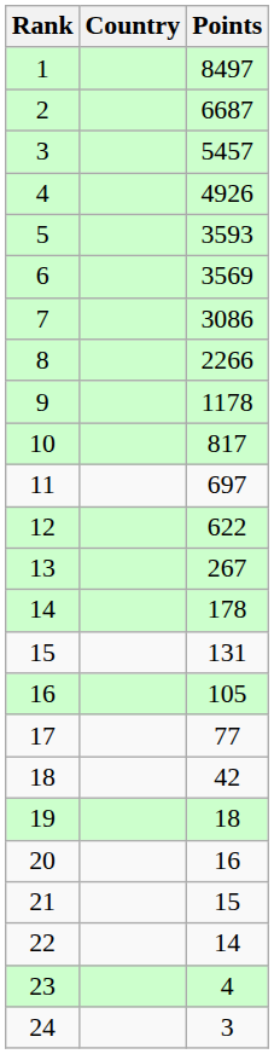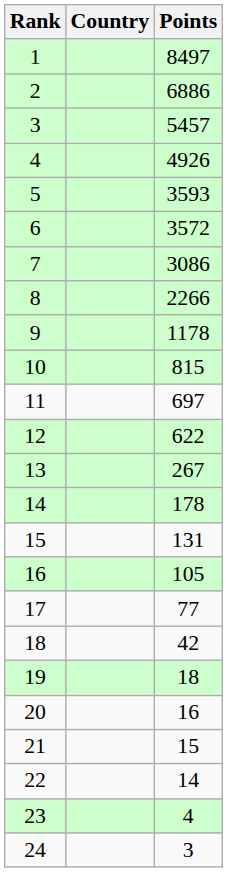 <table class="wikitable sortable" style="text-align:center">
 <tr>
 <th>Rank</th>
 <th>Country</th>
 <th>Points</th>
 </tr>
 <tr bgcolor=ccffcc>
 <td>1</td>
 <td align=left></td>
 <td>8497</td>
 </tr>
 <tr bgcolor=ccffcc>
 <td>2</td>
 <td align=left></td>
-<td>6687</td>
+<td>6886</td>
 </tr>
 <tr bgcolor=ccffcc>
 <td>3</td>
 <td align=left></td>
 <td>5457</td>
 </tr>
 <tr bgcolor=ccffcc>
 <td>4</td>
 <td align=left></td>
 <td>4926</td>
 </tr>
 <tr bgcolor=ccffcc>
 <td>5</td>
 <td align=left></td>
 <td>3593</td>
 </tr>
 <tr bgcolor=ccffcc>
 <td>6</td>
 <td align=left></td>
-<td>3569</td>
+<td>3572</td>
 </tr>
 <tr bgcolor=ccffcc>
 <td>7</td>
 <td align=left></td>
 <td>3086</td>
 </tr>
 <tr bgcolor=ccffcc>
 <td>8</td>
 <td align=left></td>
 <td>2266</td>
 </tr>
 <tr bgcolor=ccffcc>
 <td>9</td>
 <td align=left></td>
 <td>1178</td>
 </tr>
 <tr bgcolor=ccffcc>
 <td>10</td>
 <td align=left></td>
-<td>817</td>
+<td>815</td>
 </tr>
 <tr>
 <td>11</td>
 <td align=left></td>
 <td>697</td>
 </tr>
 <tr bgcolor=ccffcc>
 <td>12</td>
 <td align=left></td>
 <td>622</td>
 </tr>
 <tr bgcolor=ccffcc>
 <td>13</td>
 <td align=left></td>
 <td>267</td>
 </tr>
 <tr bgcolor=ccffcc>
 <td>14</td>
 <td align=left></td>
 <td>178</td>
 </tr>
 <tr>
 <td>15</td>
 <td align=left></td>
 <td>131</td>
 </tr>
 <tr bgcolor=ccffcc>
 <td>16</td>
 <td align=left></td>
 <td>105</td>
 </tr>
 <tr>
 <td>17</td>
 <td align=left></td>
 <td>77</td>
 </tr>
 <tr>
 <td>18</td>
 <td align=left></td>
 <td>42</td>
 </tr>
 <tr bgcolor=ccffcc>
 <td>19</td>
 <td align=left></td>
 <td>18</td>
 </tr>
 <tr>
 <td>20</td>
 <td align=left></td>
 <td>16</td>
 </tr>
 <tr>
 <td>21</td>
 <td align=left></td>
 <td>15</td>
 </tr>
 <tr>
 <td>22</td>
 <td align=left></td>
 <td>14</td>
 </tr>
 <tr bgcolor=ccffcc>
 <td>23</td>
 <td align=left></td>
 <td>4</td>
 </tr>
 <tr>
 <td>24</td>
 <td align=left></td>
 <td>3</td>
 </tr>
 </table>
